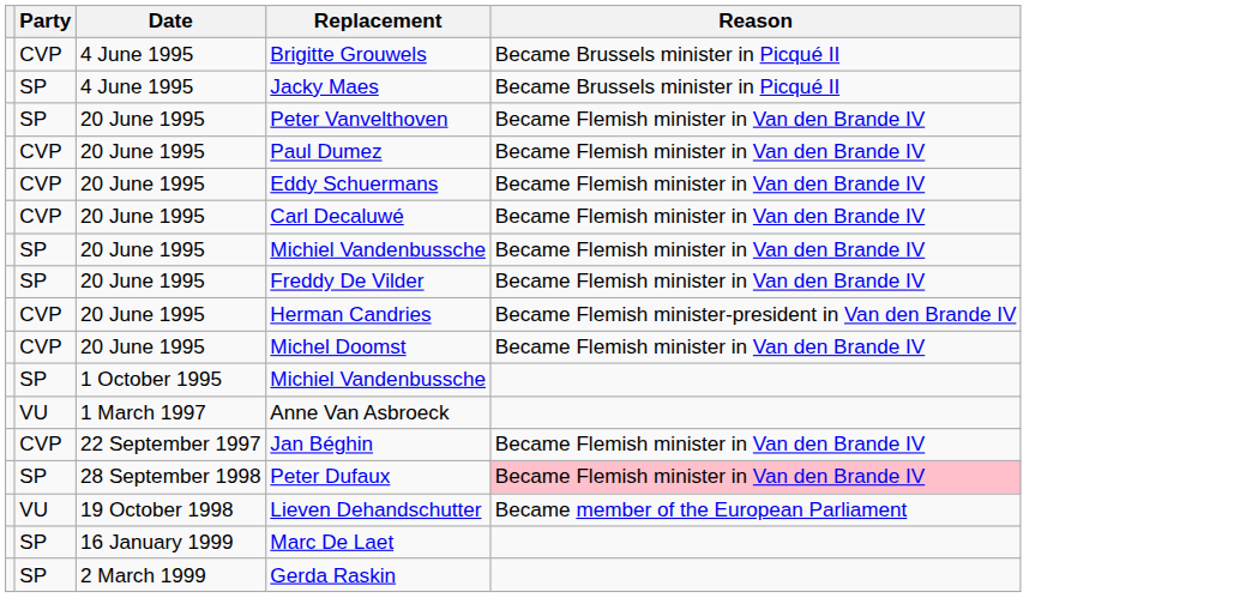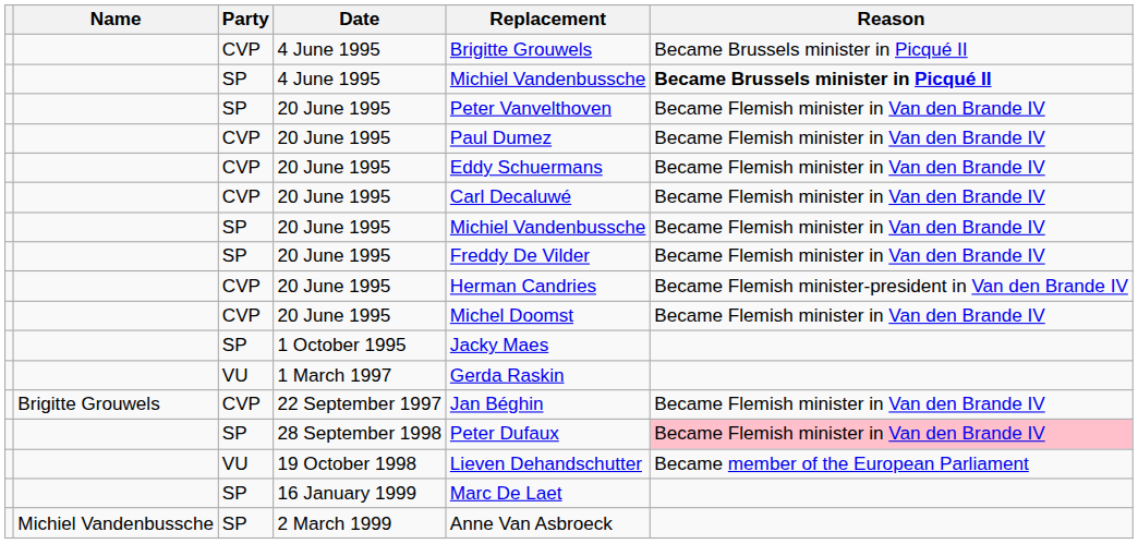 <table class="sortable wikitable">
 <tr>
 <th></th>
+<th>Name</th>
 <th>Party</th>
 <th>Date</th>
 <th>Replacement</th>
 <th>Reason</th>
 </tr>
 <tr>
 <td></td>
+<td align=left></td>
 <td>CVP</td>
 <td>4 June 1995</td>
 <td><a href='#'>Brigitte Grouwels</a></td>
 <td>Became Brussels minister in <a href='#'>Picqué II</a></td>
 </tr>
 <tr>
 <td></td>
+<td align=left></td>
 <td>SP</td>
 <td>4 June 1995</td>
-<td><a href='#'>Jacky Maes</a></td>
-<td>Became Brussels minister in <a href='#'>Picqué II</a></td>
+<td><a href='#'>Michiel Vandenbussche</a></td>
+<td><strong>Became Brussels minister in <a href='#'>Picqué II</a></strong></td>
 </tr>
 <tr>
 <td></td>
+<td align=left></td>
 <td>SP</td>
 <td>20 June 1995</td>
 <td><a href='#'>Peter Vanvelthoven</a></td>
 <td>Became Flemish minister in <a href='#'>Van den Brande IV</a></td>
 </tr>
 <tr>
 <td></td>
+<td align=left></td>
 <td>CVP</td>
 <td>20 June 1995</td>
 <td><a href='#'>Paul Dumez</a></td>
 <td>Became Flemish minister in <a href='#'>Van den Brande IV</a></td>
 </tr>
 <tr>
 <td></td>
+<td align=left></td>
 <td>CVP</td>
 <td>20 June 1995</td>
 <td><a href='#'>Eddy Schuermans</a></td>
 <td>Became Flemish minister in <a href='#'>Van den Brande IV</a></td>
 </tr>
 <tr>
 <td></td>
+<td align=left></td>
 <td>CVP</td>
 <td>20 June 1995</td>
 <td><a href='#'>Carl Decaluwé</a></td>
 <td>Became Flemish minister in <a href='#'>Van den Brande IV</a></td>
 </tr>
 <tr>
 <td></td>
+<td align=left></td>
 <td>SP</td>
 <td>20 June 1995</td>
 <td><a href='#'>Michiel Vandenbussche</a></td>
 <td>Became Flemish minister in <a href='#'>Van den Brande IV</a></td>
 </tr>
 <tr>
 <td></td>
+<td align=left></td>
 <td>SP</td>
 <td>20 June 1995</td>
 <td><a href='#'>Freddy De Vilder</a></td>
 <td>Became Flemish minister in <a href='#'>Van den Brande IV</a></td>
 </tr>
 <tr>
 <td></td>
+<td align=left></td>
 <td>CVP</td>
 <td>20 June 1995</td>
 <td><a href='#'>Herman Candries</a></td>
 <td>Became Flemish minister-president in <a href='#'>Van den Brande IV</a></td>
 </tr>
 <tr>
 <td></td>
+<td align=left></td>
 <td>CVP</td>
 <td>20 June 1995</td>
 <td><a href='#'>Michel Doomst</a></td>
 <td>Became Flemish minister in <a href='#'>Van den Brande IV</a></td>
 </tr>
 <tr>
 <td></td>
+<td align=left></td>
 <td>SP</td>
 <td>1 October 1995</td>
-<td><a href='#'>Michiel Vandenbussche</a></td>
+<td><a href='#'>Jacky Maes</a></td>
 <td></td>
 </tr>
 <tr>
 <td></td>
+<td align=left></td>
 <td>VU</td>
 <td>1 March 1997</td>
-<td>Anne Van Asbroeck</td>
+<td><a href='#'>Gerda Raskin</a></td>
 <td></td>
 </tr>
 <tr>
 <td></td>
+<td align=left>Brigitte Grouwels</td>
 <td>CVP</td>
 <td>22 September 1997</td>
 <td><a href='#'>Jan Béghin</a></td>
 <td>Became Flemish minister in <a href='#'>Van den Brande IV</a></td>
 </tr>
 <tr>
 <td></td>
+<td align=left></td>
 <td>SP</td>
 <td>28 September 1998</td>
 <td><a href='#'>Peter Dufaux</a></td>
 <td style="background: pink;">Became Flemish minister in <a href='#'>Van den Brande IV</a></td>
 </tr>
 <tr>
 <td></td>
+<td align=left></td>
 <td>VU</td>
 <td>19 October 1998</td>
 <td><a href='#'>Lieven Dehandschutter</a></td>
 <td>Became <a href='#'>member of the European Parliament</a></td>
 </tr>
 <tr>
 <td></td>
+<td align=left></td>
 <td>SP</td>
 <td>16 January 1999</td>
 <td><a href='#'>Marc De Laet</a></td>
 <td></td>
 </tr>
 <tr>
 <td></td>
+<td align=left>Michiel Vandenbussche</td>
 <td>SP</td>
 <td>2 March 1999</td>
-<td><a href='#'>Gerda Raskin</a></td>
+<td>Anne Van Asbroeck</td>
 <td></td>
 </tr>
 </table>
